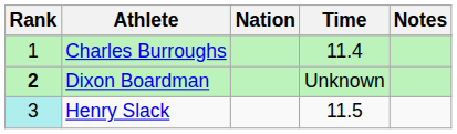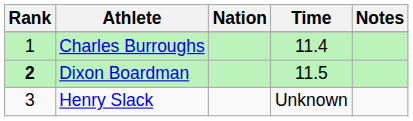 <table class="wikitable sortable" style="text-align:center">
 <tr>
 <th>Rank</th>
 <th>Athlete</th>
 <th>Nation</th>
 <th>Time</th>
 <th>Notes</th>
 </tr>
 <tr>
 </tr>
 <tr style="background:#bbf3bb;">
 <td>1</td>
 <td align=left><a href='#'>Charles Burroughs</a></td>
 <td align=left></td>
 <td>11.4</td>
 <td></td>
 </tr>
 <tr style="background:#bbf3bb;">
 <td><strong>2</strong></td>
 <td align=left><a href='#'>Dixon Boardman</a></td>
 <td align=left></td>
+<td>11.5</td>
+<td></td>
+</tr>
+<tr>
+<td>3</td>
+<td align=left><a href='#'>Henry Slack</a></td>
+<td align=left></td>
 <td>Unknown</td>
 <td></td>
 </tr>
-<tr>
-<td style="background: paleturquoise;">3</td>
-<td align=left><a href='#'>Henry Slack</a></td>
-<td align=left></td>
-<td>11.5</td>
-<td></td>
-</tr>
 </table>
